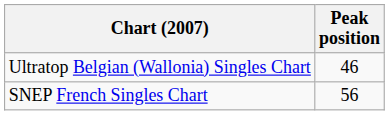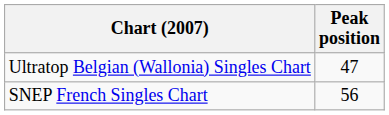 <table class="wikitable">
 <tr>
 <th>Chart (2007)</th>
 <th>Peak<br>position</th>
 </tr>
 <tr>
 <td>Ultratop <a href='#'>Belgian (Wallonia) Singles Chart</a></td>
-<td align="center">46</td>
+<td align="center">47</td>
 </tr>
 <tr>
 <td>SNEP <a href='#'>French Singles Chart</a></td>
 <td align="center">56</td>
 </tr>
 </table>
